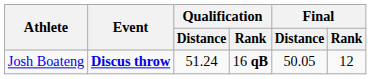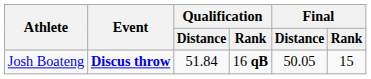 <table class="wikitable" style="font-size:90%">
 <tr>
 <th rowspan=2>Athlete</th>
 <th rowspan=2>Event</th>
 <th colspan=2>Qualification</th>
 <th colspan=2>Final</th>
 </tr>
 <tr style="font-size:95%">
 <th>Distance</th>
 <th>Rank</th>
 <th>Distance</th>
 <th>Rank</th>
 </tr>
 <tr align=center>
 <td align=left><a href='#'>Josh Boateng</a></td>
 <td align=left><strong><a href='#'>Discus throw</a></strong></td>
-<td>51.24</td>
+<td>51.84</td>
 <td>16 <strong>qB</strong></td>
 <td>50.05</td>
-<td>12</td>
+<td>15</td>
 </tr>
 </table>
